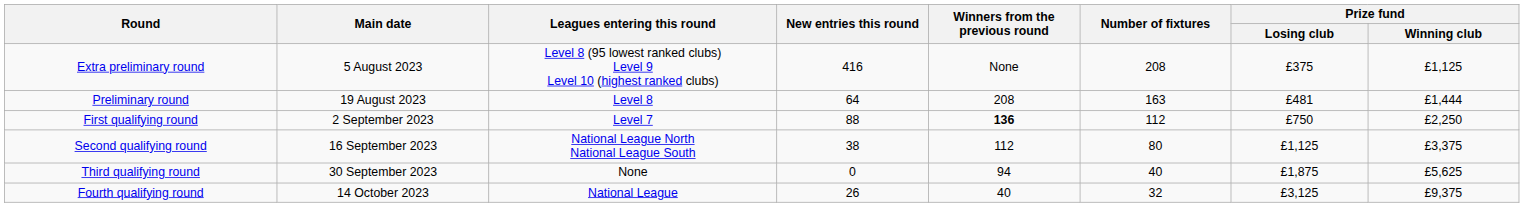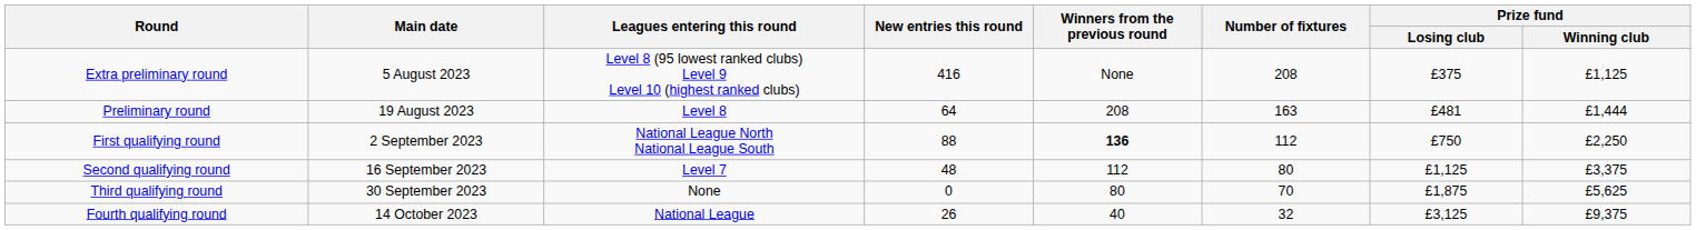 <table class="wikitable" style="text-align:center">
 <tr>
 <th scope="col" rowspan="2" style="width: 18.00%;">Round</th>
 <th scope="col" rowspan="2" style="width: 14.00%;">Main date</th>
 <th scope="col" rowspan="2" style="width: 19.00%;">Leagues entering this round</th>
 <th scope="col" rowspan="2" style="width: 10.00%;">New entries this round</th>
 <th scope="col" rowspan="2" style="width: 10.00%;">Winners from the previous round</th>
 <th scope="col" rowspan="2" style="width: 10.00%;">Number of fixtures</th>
 <th scope="col" colspan="2">Prize fund</th>
 </tr>
 <tr>
 <th scope="col">Losing club</th>
 <th scope="col">Winning club</th>
 </tr>
 <tr>
 <td><a href='#'>Extra preliminary round</a></td>
 <td>5 August 2023</td>
 <td><a href='#'>Level 8</a> (95 lowest ranked clubs)<br><a href='#'>Level 9</a><br><a href='#'>Level 10</a> (<a href='#'>highest ranked</a> clubs)</td>
 <td>416</td>
 <td>None</td>
 <td>208</td>
 <td>£375</td>
 <td>£1,125</td>
 </tr>
 <tr>
 <td><a href='#'>Preliminary round</a></td>
 <td>19 August 2023</td>
 <td><a href='#'>Level 8</a></td>
 <td>64</td>
 <td>208</td>
 <td>163</td>
 <td>£481</td>
 <td>£1,444</td>
 </tr>
 <tr>
 <td><a href='#'>First qualifying round</a></td>
 <td>2 September 2023</td>
-<td><a href='#'>Level 7</a></td>
+<td><a href='#'>National League North<br>National League South</a></td>
 <td>88</td>
 <td><strong>136</strong></td>
 <td>112</td>
 <td>£750</td>
 <td>£2,250</td>
 </tr>
 <tr>
 <td><a href='#'>Second qualifying round</a></td>
 <td>16 September 2023</td>
-<td><a href='#'>National League North<br>National League South</a></td>
-<td>38</td>
+<td><a href='#'>Level 7</a></td>
+<td>48</td>
 <td>112</td>
 <td>80</td>
 <td>£1,125</td>
 <td>£3,375</td>
 </tr>
 <tr>
 <td><a href='#'>Third qualifying round</a></td>
 <td>30 September 2023</td>
 <td>None</td>
 <td>0</td>
-<td>94</td>
-<td>40</td>
+<td>80</td>
+<td>70</td>
 <td>£1,875</td>
 <td>£5,625</td>
 </tr>
 <tr>
 <td><a href='#'>Fourth qualifying round</a></td>
 <td>14 October 2023</td>
 <td><a href='#'>National League</a></td>
 <td>26</td>
 <td>40</td>
 <td>32</td>
 <td>£3,125</td>
 <td>£9,375</td>
 </tr>
 </table>
